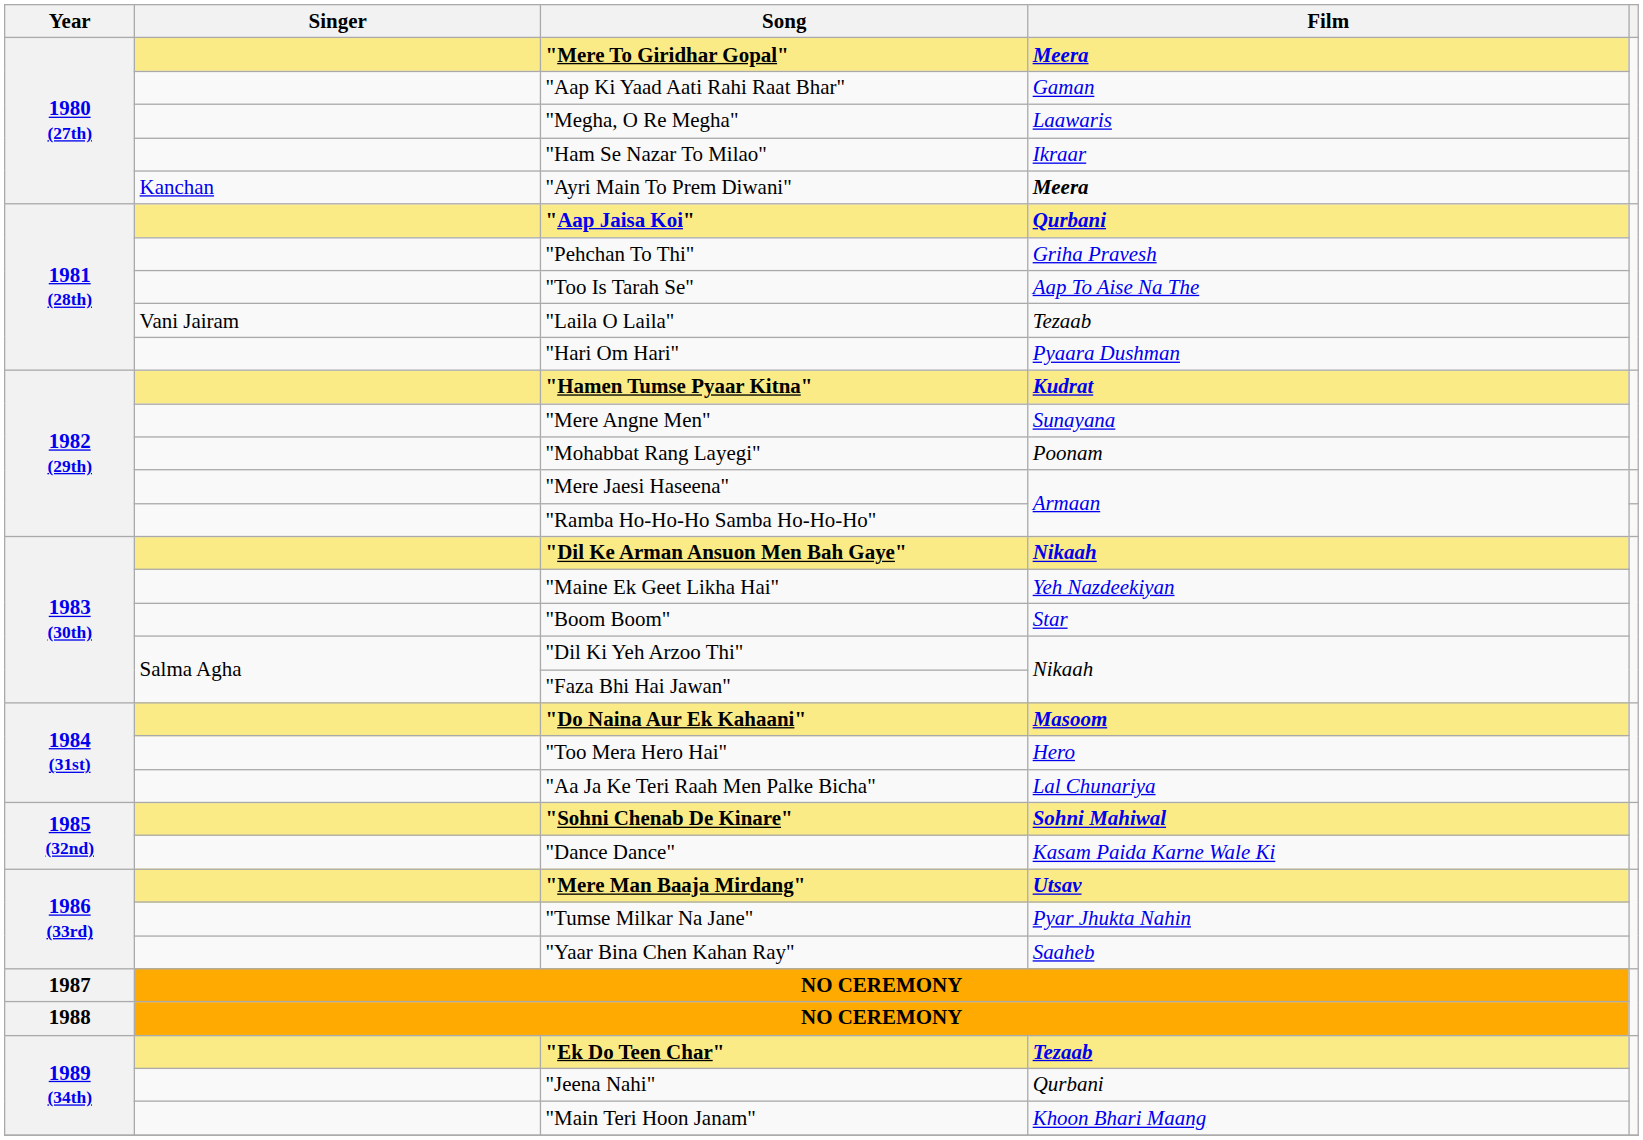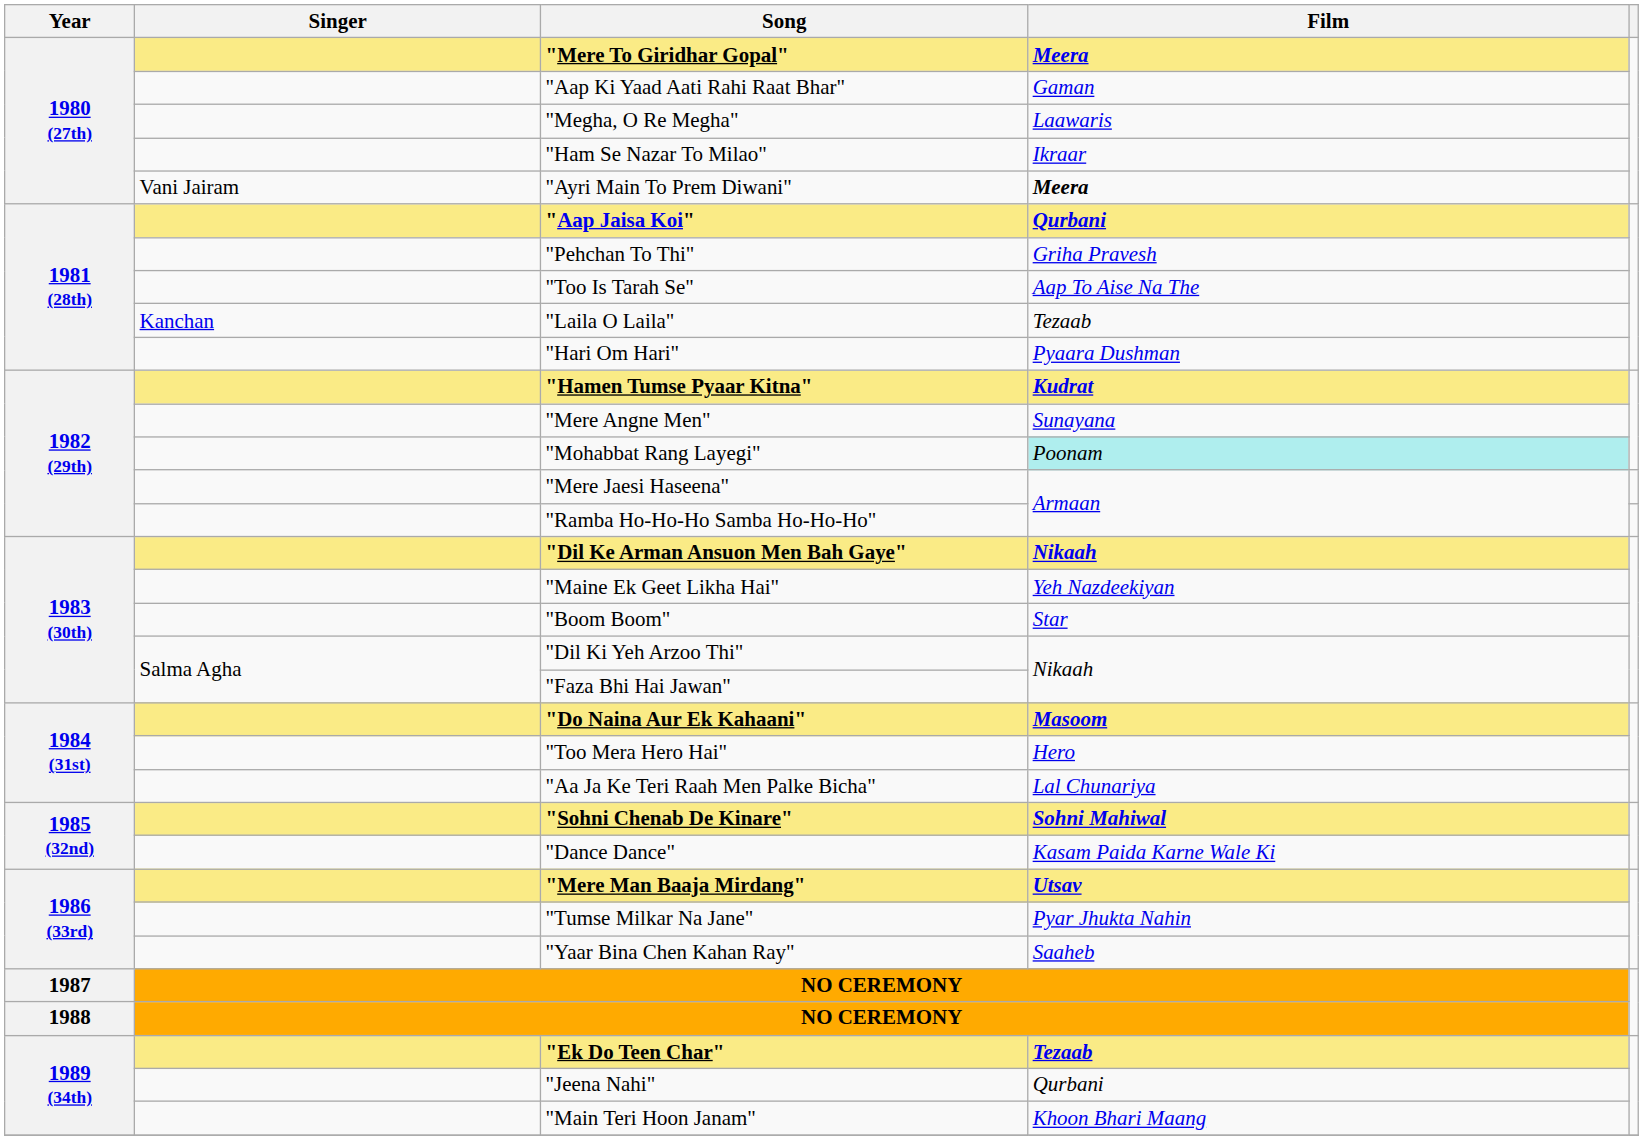 <table class="wikitable sortable">
 <tr>
 <th scope="col" style="width:8%;">Year</th>
 <th scope="col" style="width:25%;">Singer</th>
 <th scope="col" style="width:30%;">Song</th>
 <th scope="col" style="width:70%;">Film</th>
 <th scope="col" style="width:2%;" class="unsortable"></th>
 </tr>
 <tr>
 <th scope="row" rowspan=5 style="text-align:center"><a href='#'>1980</a><br><small><a href='#'>(27th)</a></small></th>
 <td style="background:#FAEB86;"><strong></strong></td>
 <td style="background:#FAEB86;"><strong>"<u>Mere To Giridhar Gopal</u>"</strong></td>
 <td style="background:#FAEB86;"><strong><em><a href='#'>Meera</a></em></strong></td>
 <td rowspan=5></td>
 </tr>
 <tr>
 <td></td>
 <td>"Aap Ki Yaad Aati Rahi Raat Bhar"</td>
 <td><em><a href='#'>Gaman</a></em></td>
 </tr>
 <tr>
 <td></td>
 <td>"Megha, O Re Megha"</td>
 <td><em><a href='#'>Laawaris</a></em></td>
 </tr>
 <tr>
 <td></td>
 <td>"Ham Se Nazar To Milao"</td>
 <td><em><a href='#'>Ikraar</a></em></td>
 </tr>
 <tr>
-<td><a href='#'>Kanchan</a></td>
+<td>Vani Jairam</td>
 <td>"Ayri Main To Prem Diwani"</td>
 <td><strong><em>Meera</em></strong></td>
 </tr>
 <tr>
 <th scope="row" rowspan=5 style="text-align:center"><a href='#'>1981</a><br><small><a href='#'>(28th)</a></small></th>
 <td style="background:#FAEB86;"><strong></strong></td>
 <td style="background:#FAEB86;"><strong>"<a href='#'>Aap Jaisa Koi</a>"</strong></td>
 <td style="background:#FAEB86;"><strong><em><a href='#'>Qurbani</a></em></strong></td>
 <td rowspan=5></td>
 </tr>
 <tr>
 <td></td>
 <td>"Pehchan To Thi"</td>
 <td><em><a href='#'>Griha Pravesh</a></em></td>
 </tr>
 <tr>
 <td></td>
 <td>"Too Is Tarah Se"</td>
 <td><em><a href='#'>Aap To Aise Na The</a></em></td>
 </tr>
 <tr>
-<td>Vani Jairam</td>
+<td><a href='#'>Kanchan</a></td>
 <td>"Laila O Laila"</td>
 <td><em>Tezaab</em></td>
 </tr>
 <tr>
 <td></td>
 <td>"Hari Om Hari"</td>
 <td><em><a href='#'>Pyaara Dushman</a></em></td>
 </tr>
 <tr>
 <th scope="row" rowspan=5 style="text-align:center"><a href='#'>1982</a><br><small><a href='#'>(29th)</a></small></th>
 <td style="background:#FAEB86;"><strong></strong></td>
 <td style="background:#FAEB86;"><strong>"<u>Hamen Tumse Pyaar Kitna</u>"</strong></td>
 <td style="background:#FAEB86;"><strong><em><a href='#'>Kudrat</a></em></strong></td>
 <td rowspan="3"></td>
 </tr>
 <tr>
 <td></td>
 <td>"Mere Angne Men"</td>
 <td><em><a href='#'>Sunayana</a></em></td>
 </tr>
 <tr>
 <td></td>
 <td>"Mohabbat Rang Layegi"</td>
-<td><em>Poonam</em></td>
+<td style="background: paleturquoise;"><em>Poonam</em></td>
 </tr>
 <tr>
 <td></td>
 <td>"Mere Jaesi Haseena"</td>
 <td rowspan="2"><em><a href='#'>Armaan</a></em></td>
 <td></td>
 </tr>
 <tr>
 <td></td>
 <td>"Ramba Ho-Ho-Ho Samba Ho-Ho-Ho"</td>
 <td></td>
 </tr>
 <tr>
 <th scope="row" rowspan=5 style="text-align:center"><a href='#'>1983</a><br><small><a href='#'>(30th)</a></small></th>
 <td style="background:#FAEB86;"><strong></strong></td>
 <td style="background:#FAEB86;"><strong>"<u>Dil Ke Arman Ansuon Men Bah Gaye</u>"</strong></td>
 <td style="background:#FAEB86;"><strong><em><a href='#'>Nikaah</a></em></strong></td>
 <td rowspan=5></td>
 </tr>
 <tr>
 <td></td>
 <td>"Maine Ek Geet Likha Hai"</td>
 <td><em><a href='#'>Yeh Nazdeekiyan</a></em></td>
 </tr>
 <tr>
 <td></td>
 <td>"Boom Boom"</td>
 <td><em><a href='#'>Star</a></em></td>
 </tr>
 <tr>
 <td rowspan="2">Salma Agha</td>
 <td>"Dil Ki Yeh Arzoo Thi"</td>
 <td rowspan="2"><em>Nikaah</em></td>
 </tr>
 <tr>
 <td>"Faza Bhi Hai Jawan"</td>
 </tr>
 <tr>
 <th scope="row" rowspan=3 style="text-align:center"><a href='#'>1984</a><br><small><a href='#'>(31st)</a></small></th>
 <td style="background:#FAEB86;"><strong></strong></td>
 <td style="background:#FAEB86;"><strong>"<u>Do Naina Aur Ek Kahaani</u>"</strong></td>
 <td style="background:#FAEB86;"><strong><em><a href='#'>Masoom</a></em></strong></td>
 <td rowspan=3></td>
 </tr>
 <tr>
 <td></td>
 <td>"Too Mera Hero Hai"</td>
 <td><em><a href='#'>Hero</a></em></td>
 </tr>
 <tr>
 <td></td>
 <td>"Aa Ja Ke Teri Raah Men Palke Bicha"</td>
 <td><em><a href='#'>Lal Chunariya</a></em></td>
 </tr>
 <tr>
 <th scope="row" rowspan=2 style="text-align:center"><a href='#'>1985</a><br><small><a href='#'>(32nd)</a></small></th>
 <td style="background:#FAEB86;"><strong></strong></td>
 <td style="background:#FAEB86;"><strong>"<u>Sohni Chenab De Kinare</u>"</strong></td>
 <td style="background:#FAEB86;"><strong><em><a href='#'>Sohni Mahiwal</a></em></strong></td>
 <td rowspan=2></td>
 </tr>
 <tr>
 <td></td>
 <td>"Dance Dance"</td>
 <td><em><a href='#'>Kasam Paida Karne Wale Ki</a></em></td>
 </tr>
 <tr>
 <th scope="row" rowspan=3 style="text-align:center"><a href='#'>1986</a><br><small><a href='#'>(33rd)</a></small></th>
 <td style="background:#FAEB86;"><strong></strong></td>
 <td style="background:#FAEB86;"><strong>"<u>Mere Man Baaja Mirdang</u>"</strong></td>
 <td style="background:#FAEB86;"><strong><em><a href='#'>Utsav</a></em></strong></td>
 <td rowspan=3></td>
 </tr>
 <tr>
 <td></td>
 <td>"Tumse Milkar Na Jane"</td>
 <td><em><a href='#'>Pyar Jhukta Nahin</a></em></td>
 </tr>
 <tr>
 <td></td>
 <td>"Yaar Bina Chen Kahan Ray"</td>
 <td><em><a href='#'>Saaheb</a></em></td>
 </tr>
 <tr>
 <th scope="row" rowspan=1 style="text-align:center">1987</th>
 <td colspan=3 style="background:#FFAA00; text-align:center"><strong>NO CEREMONY</strong></td>
 </tr>
 <tr>
 <th scope="row" rowspan=1 style="text-align:center">1988</th>
 <td colspan=3 style="background:#FFAA00; text-align:center"><strong>NO CEREMONY</strong></td>
 </tr>
 <tr>
 <th scope="row" rowspan=3 style="text-align:center"><a href='#'>1989</a><br><small><a href='#'>(34th)</a></small></th>
 <td style="background:#FAEB86;"><strong></strong></td>
 <td style="background:#FAEB86;"><strong>"<u>Ek Do Teen Char</u>"</strong></td>
 <td style="background:#FAEB86;"><strong><em><a href='#'>Tezaab</a></em></strong></td>
 <td rowspan=3></td>
 </tr>
 <tr>
 <td></td>
 <td>"Jeena Nahi"</td>
 <td><em>Qurbani</em></td>
 </tr>
 <tr>
 <td></td>
 <td>"Main Teri Hoon Janam"</td>
 <td><em><a href='#'>Khoon Bhari Maang</a></em></td>
 </tr>
 <tr>
 </tr>
 </table>
